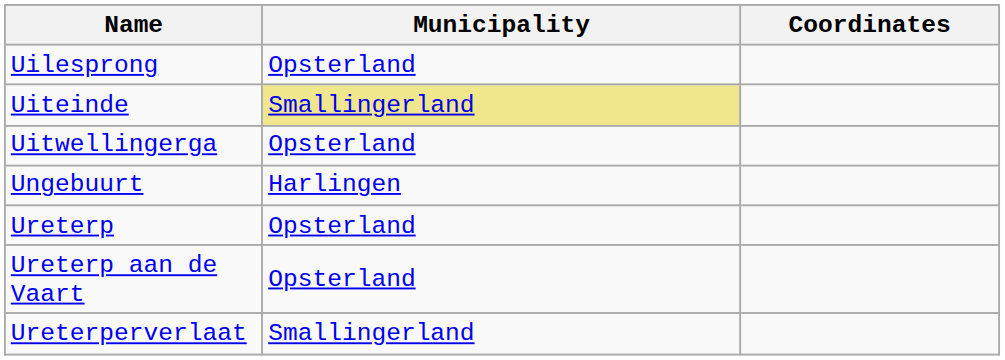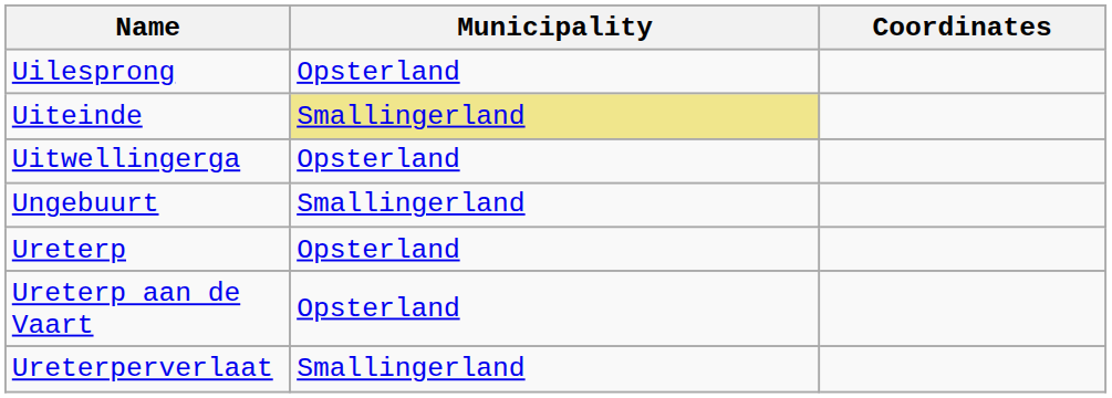 <table class="wikitable sortable">
 <tr>
 <th style="width:10em">Name</th>
 <th style="width:19em">Municipality</th>
 <th style="width:10em" style="text-align:center">Coordinates</th>
 </tr>
 <tr>
 <td><a href='#'>Uilesprong</a></td>
 <td><a href='#'>Opsterland</a></td>
 <td></td>
 </tr>
 <tr>
 <td><a href='#'>Uiteinde</a></td>
 <td style="background: khaki;"><a href='#'>Smallingerland</a></td>
 <td></td>
 </tr>
 <tr>
 <td><a href='#'>Uitwellingerga</a></td>
 <td><a href='#'>Opsterland</a></td>
 <td></td>
 </tr>
 <tr>
 <td><a href='#'>Ungebuurt</a></td>
-<td><a href='#'>Harlingen</a></td>
+<td><a href='#'>Smallingerland</a></td>
 <td></td>
 </tr>
 <tr>
 <td><a href='#'>Ureterp</a></td>
 <td><a href='#'>Opsterland</a></td>
 <td></td>
 </tr>
 <tr>
 <td><a href='#'>Ureterp aan de Vaart</a></td>
 <td><a href='#'>Opsterland</a></td>
 <td></td>
 </tr>
 <tr>
 <td><a href='#'>Ureterperverlaat</a></td>
 <td><a href='#'>Smallingerland</a></td>
 <td></td>
 </tr>
 </table>
